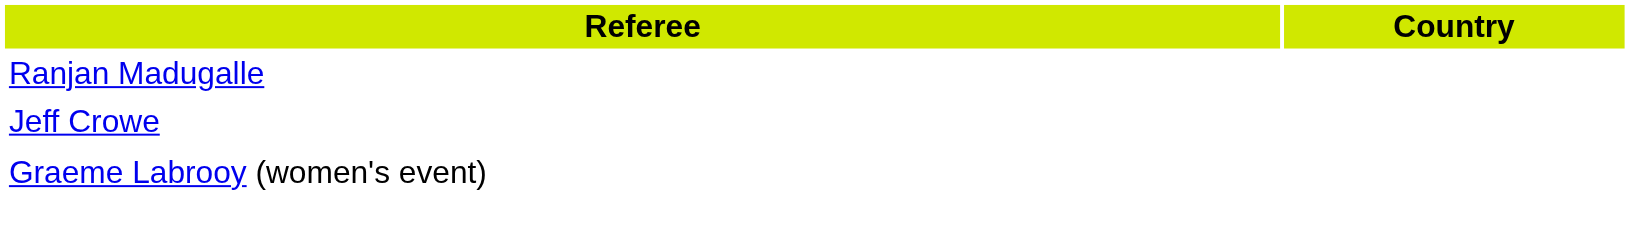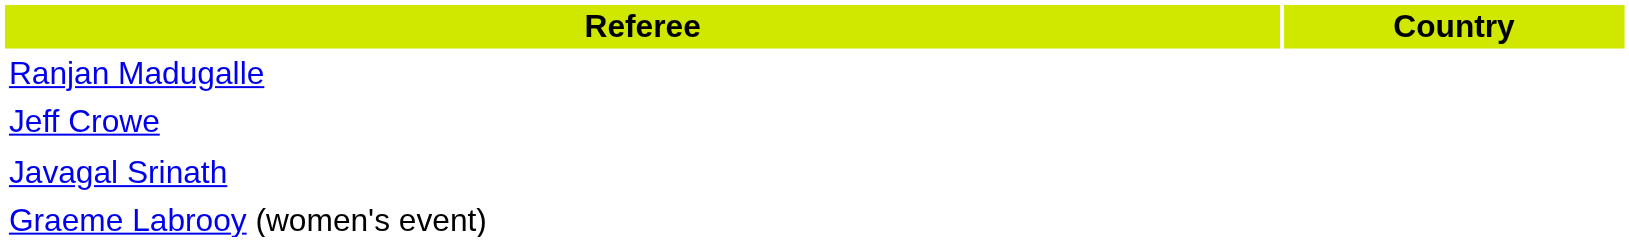 <table border="0" cellspacing="2" cellpadding="2" width="65%">
 <tr bgcolor=#D0E8KK>
 <th width 5%>Referee</th>
 <th width 5%>Country</th>
 </tr>
 <tr>
 <td align=left><a href='#'>Ranjan Madugalle</a></td>
 <td align=left></td>
 </tr>
 <tr>
 <td align=left><a href='#'>Jeff Crowe</a></td>
 <td align=left></td>
 </tr>
 <tr>
 </tr>
 <tr>
+<td align=left><a href='#'>Javagal Srinath</a></td>
+<td align=left></td>
+</tr>
+<tr>
 <td align=left><a href='#'>Graeme Labrooy</a> (women's event)</td>
 <td align=left></td>
 </tr>
 </table>
